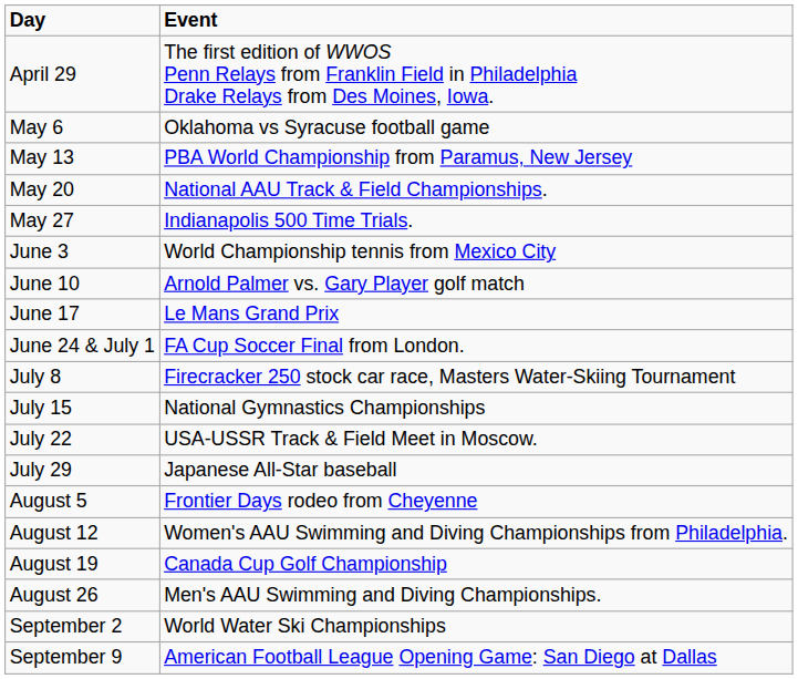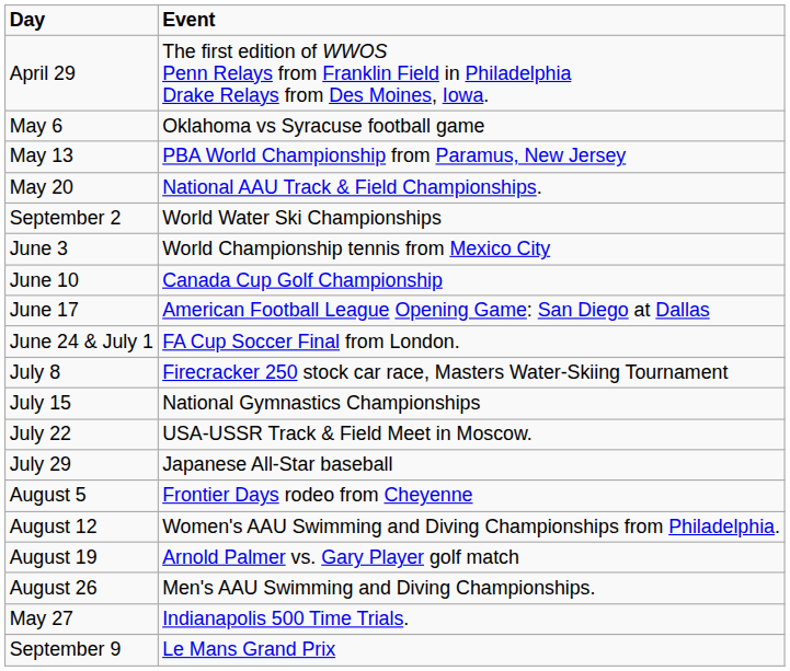 <table class="wikitable">
 <tr>
 <td><strong>Day</strong></td>
 <td><strong>Event</strong></td>
 </tr>
 <tr>
 <td>April 29</td>
 <td>The first edition of <em>WWOS</em> <br> <a href='#'>Penn Relays</a> from <a href='#'>Franklin Field</a> in <a href='#'>Philadelphia</a> <br> <a href='#'>Drake Relays</a> from <a href='#'>Des Moines</a>, <a href='#'>Iowa</a>.</td>
 </tr>
 <tr>
 <td>May 6</td>
 <td>Oklahoma vs Syracuse football game</td>
 </tr>
 <tr>
 <td>May 13</td>
 <td><a href='#'>PBA World Championship</a> from <a href='#'>Paramus, New Jersey</a></td>
 </tr>
 <tr>
 <td>May 20</td>
 <td><a href='#'>National AAU Track & Field Championships</a>.</td>
 </tr>
 <tr>
-<td>May 27</td>
-<td><a href='#'>Indianapolis 500 Time Trials</a>.</td>
+<td>September 2</td>
+<td>World Water Ski Championships</td>
 </tr>
 <tr>
 <td>June 3</td>
 <td>World Championship tennis from <a href='#'>Mexico City</a></td>
 </tr>
 <tr>
 <td>June 10</td>
-<td><a href='#'>Arnold Palmer</a> vs. <a href='#'>Gary Player</a> golf match</td>
+<td><a href='#'>Canada Cup Golf Championship</a></td>
 </tr>
 <tr>
 <td>June 17</td>
-<td><a href='#'>Le Mans Grand Prix</a></td>
+<td><a href='#'>American Football League</a> <a href='#'>Opening Game</a>: <a href='#'>San Diego</a> at <a href='#'>Dallas</a></td>
 </tr>
 <tr>
 <td>June 24 & July 1</td>
 <td><a href='#'>FA Cup Soccer Final</a> from London.</td>
 </tr>
 <tr>
 <td>July 8</td>
 <td><a href='#'>Firecracker 250</a> stock car race, Masters Water-Skiing Tournament</td>
 </tr>
 <tr>
 <td>July 15</td>
 <td>National Gymnastics Championships</td>
 </tr>
 <tr>
 <td>July 22</td>
 <td>USA-USSR Track & Field Meet in Moscow.</td>
 </tr>
 <tr>
 <td>July 29</td>
 <td>Japanese All-Star baseball</td>
 </tr>
 <tr>
 <td>August 5</td>
 <td><a href='#'>Frontier Days</a> rodeo from <a href='#'>Cheyenne</a></td>
 </tr>
 <tr>
 <td>August 12</td>
 <td>Women's AAU Swimming and Diving Championships from <a href='#'>Philadelphia</a>.</td>
 </tr>
 <tr>
 <td>August 19</td>
-<td><a href='#'>Canada Cup Golf Championship</a></td>
+<td><a href='#'>Arnold Palmer</a> vs. <a href='#'>Gary Player</a> golf match</td>
 </tr>
 <tr>
 <td>August 26</td>
 <td>Men's AAU Swimming and Diving Championships.</td>
 </tr>
 <tr>
-<td>September 2</td>
-<td>World Water Ski Championships</td>
+<td>May 27</td>
+<td><a href='#'>Indianapolis 500 Time Trials</a>.</td>
 </tr>
 <tr>
 <td>September 9</td>
-<td><a href='#'>American Football League</a> <a href='#'>Opening Game</a>: <a href='#'>San Diego</a> at <a href='#'>Dallas</a></td>
+<td><a href='#'>Le Mans Grand Prix</a></td>
 </tr>
 </table>
